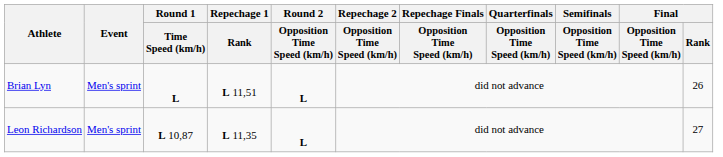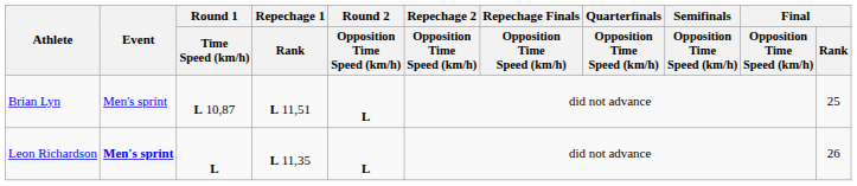 <table class="wikitable" style="font-size:90%">
 <tr>
 <th rowspan="2">Athlete</th>
 <th rowspan="2">Event</th>
 <th>Round 1</th>
 <th>Repechage 1</th>
 <th>Round 2</th>
 <th>Repechage 2</th>
 <th>Repechage Finals</th>
 <th>Quarterfinals</th>
 <th>Semifinals</th>
 <th colspan=2>Final</th>
 </tr>
 <tr style="font-size:95%">
 <th>Time<br>Speed (km/h)</th>
 <th>Rank</th>
 <th>Opposition<br>Time<br>Speed (km/h)</th>
 <th>Opposition<br>Time<br>Speed (km/h)</th>
 <th>Opposition<br>Time<br>Speed (km/h)</th>
 <th>Opposition<br>Time<br>Speed (km/h)</th>
 <th>Opposition<br>Time<br>Speed (km/h)</th>
 <th>Opposition<br>Time<br>Speed (km/h)</th>
 <th>Rank</th>
 </tr>
 <tr align=center>
 <td align=left><a href='#'>Brian Lyn</a></td>
 <td style="text-align:left;" rowspan="1"><a href='#'>Men's sprint</a></td>
+<td><br><strong>L</strong> 10,87</td>
+<td><br><strong>L</strong> 11,51</td>
 <td><br><br><strong>L</strong></td>
-<td><br><strong>L</strong> 11,51</td>
+<td colspan=5>did not advance</td>
+<td>25</td>
+</tr>
+<tr align=center>
+<td align=left><a href='#'>Leon Richardson</a></td>
+<td style="text-align:left;" rowspan="1"><strong><a href='#'>Men's sprint</a></strong></td>
+<td><br><br><strong>L</strong></td>
+<td><br><strong>L</strong> 11,35</td>
 <td><br><br><strong>L</strong></td>
 <td colspan=5>did not advance</td>
 <td>26</td>
 </tr>
-<tr align=center>
-<td align=left><a href='#'>Leon Richardson</a></td>
-<td style="text-align:left;" rowspan="1"><a href='#'>Men's sprint</a></td>
-<td><br><strong>L</strong> 10,87</td>
-<td><br><strong>L</strong> 11,35</td>
-<td><br><br><strong>L</strong></td>
-<td colspan=5>did not advance</td>
-<td>27</td>
-</tr>
 </table>
